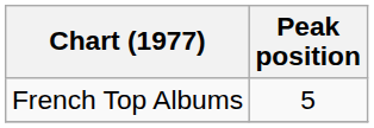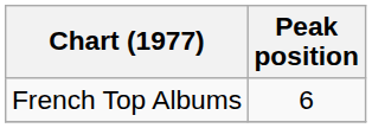 <table class="wikitable sortable" border="1">
 <tr>
 <th scope="col">Chart (1977)</th>
 <th scope="col">Peak<br>position</th>
 </tr>
 <tr>
 <td>French Top Albums</td>
-<td style="text-align:center;">5</td>
+<td style="text-align:center;">6</td>
 </tr>
 <tr>
 </tr>
 </table>
